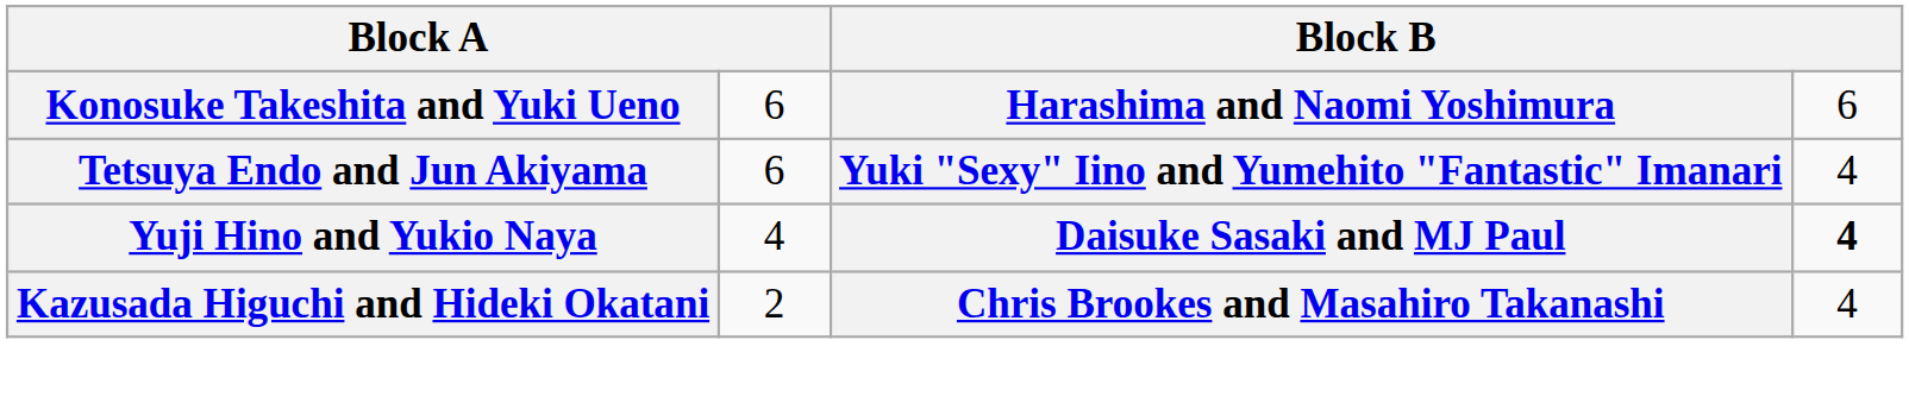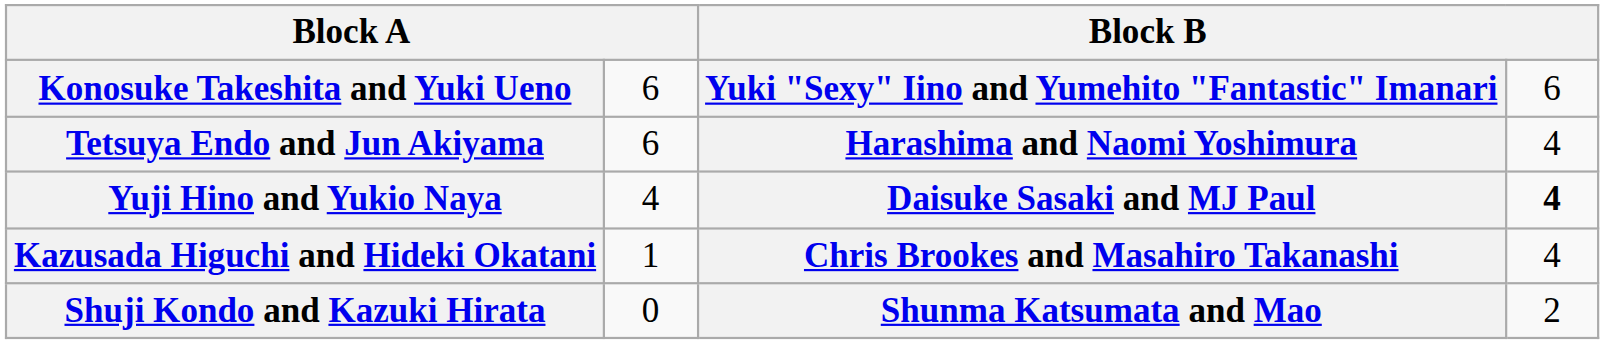 <table class="wikitable" style="margin: 1em auto 1em auto;text-align:center">
 <tr>
 <th colspan="2">Block A</th>
 <th colspan="2">Block B</th>
 </tr>
 <tr>
 <th><a href='#'>Konosuke Takeshita</a> and <a href='#'>Yuki Ueno</a><br></th>
 <td style="width:35px">6</td>
-<th><a href='#'>Harashima</a> and <a href='#'>Naomi Yoshimura</a><br></th>
+<th><a href='#'>Yuki "Sexy" Iino</a> and <a href='#'>Yumehito "Fantastic" Imanari</a><br></th>
 <td style="width:35px">6</td>
 </tr>
 <tr>
 <th><a href='#'>Tetsuya Endo</a> and <a href='#'>Jun Akiyama</a><br></th>
 <td>6</td>
-<th><a href='#'>Yuki "Sexy" Iino</a> and <a href='#'>Yumehito "Fantastic" Imanari</a><br></th>
+<th><a href='#'>Harashima</a> and <a href='#'>Naomi Yoshimura</a><br></th>
 <td>4</td>
 </tr>
 <tr>
 <th><a href='#'>Yuji Hino</a> and <a href='#'>Yukio Naya</a></th>
 <td>4</td>
 <th><a href='#'>Daisuke Sasaki</a> and <a href='#'>MJ Paul</a><br></th>
 <td><strong>4</strong></td>
 </tr>
 <tr>
 <th><a href='#'>Kazusada Higuchi</a> and <a href='#'>Hideki Okatani</a><br></th>
-<td>2</td>
+<td>1</td>
 <th><a href='#'>Chris Brookes</a> and <a href='#'>Masahiro Takanashi</a><br></th>
 <td>4</td>
 </tr>
+<tr>
+<th><a href='#'>Shuji Kondo</a> and <a href='#'>Kazuki Hirata</a></th>
+<td>0</td>
+<th><a href='#'>Shunma Katsumata</a> and <a href='#'>Mao</a><br></th>
+<td>2</td>
+</tr>
 </table>
